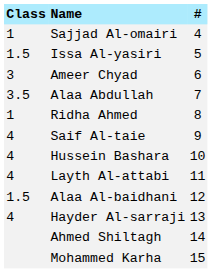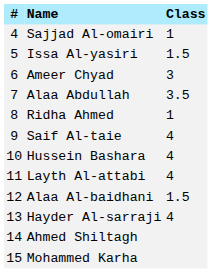 <table border=0 cellpadding=2 cellspacing=0  |- bgcolor=#F2F2F2 style="text-align:center; font-size:90%;">
 <tr bgcolor=#ADEBFD>
+<th>#</th>
+<th align=left>Name</th>
 <th align=left>Class</th>
-<th align=left>Name</th>
-<th>#</th>
 </tr>
 <tr>
+<td>4</td>
+<td align=left>Sajjad Al-omairi</td>
 <td align=left>1</td>
-<td align=left>Sajjad Al-omairi</td>
-<td>4</td>
 </tr>
 <tr>
+<td>5</td>
+<td align=left>Issa Al-yasiri</td>
 <td align=left>1.5</td>
-<td align=left>Issa Al-yasiri</td>
-<td>5</td>
 </tr>
 <tr>
+<td>6</td>
+<td align=left>Ameer Chyad</td>
 <td align=left>3</td>
-<td align=left>Ameer Chyad</td>
-<td>6</td>
 </tr>
 <tr>
+<td>7</td>
+<td align=left>Alaa Abdullah</td>
 <td align=left>3.5</td>
-<td align=left>Alaa Abdullah</td>
-<td>7</td>
 </tr>
 <tr>
+<td>8</td>
+<td align=left>Ridha Ahmed</td>
 <td align=left>1</td>
-<td align=left>Ridha Ahmed</td>
-<td>8</td>
 </tr>
 <tr>
+<td>9</td>
+<td align=left>Saif Al-taie</td>
 <td align=left>4</td>
-<td align=left>Saif Al-taie</td>
-<td>9</td>
 </tr>
 <tr>
+<td>10</td>
+<td align=left>Hussein Bashara</td>
 <td align=left>4</td>
-<td align=left>Hussein Bashara</td>
-<td>10</td>
 </tr>
 <tr>
+<td>11</td>
+<td align=left>Layth Al-attabi</td>
 <td align=left>4</td>
-<td align=left>Layth Al-attabi</td>
-<td>11</td>
 </tr>
 <tr>
+<td>12</td>
+<td align=left>Alaa Al-baidhani</td>
 <td align=left>1.5</td>
-<td align=left>Alaa Al-baidhani</td>
-<td>12</td>
 </tr>
 <tr>
+<td>13</td>
+<td align=left>Hayder Al-sarraji</td>
 <td align=left>4</td>
-<td align=left>Hayder Al-sarraji</td>
-<td>13</td>
 </tr>
 <tr>
+<td>14</td>
+<td align=left>Ahmed Shiltagh</td>
 <td align=left></td>
-<td align=left>Ahmed Shiltagh</td>
-<td>14</td>
 </tr>
 <tr>
+<td>15</td>
+<td align=left>Mohammed Karha</td>
 <td align=left></td>
-<td align=left>Mohammed Karha</td>
-<td>15</td>
 </tr>
 </table>
